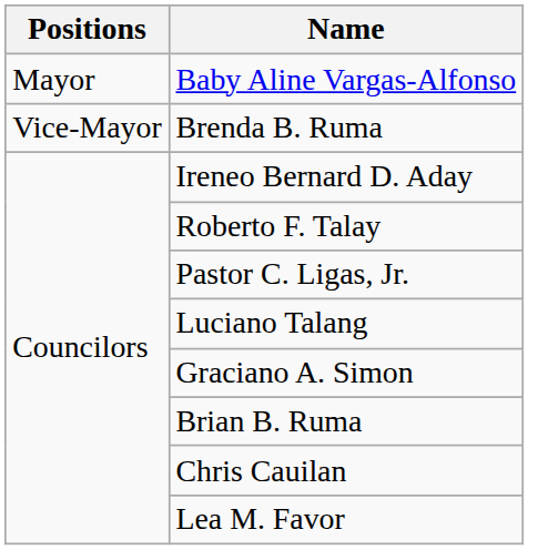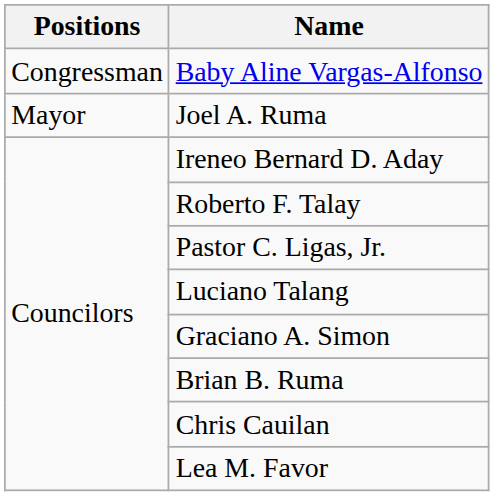 <table class="wikitable">
 <tr>
 <th>Positions</th>
 <th>Name</th>
 </tr>
 <tr>
-<td>Mayor</td>
+<td>Congressman</td>
 <td><a href='#'>Baby Aline Vargas-Alfonso</a></td>
 </tr>
 <tr>
-<td>Vice-Mayor</td>
-<td>Brenda B. Ruma</td>
+<td>Mayor</td>
+<td>Joel A. Ruma</td>
 </tr>
 <tr>
 <td rowspan="8">Councilors</td>
 <td>Ireneo Bernard D. Aday</td>
 </tr>
 <tr>
 <td>Roberto F. Talay</td>
 </tr>
 <tr>
 <td>Pastor C. Ligas, Jr.</td>
 </tr>
 <tr>
 <td>Luciano Talang</td>
 </tr>
 <tr>
 <td>Graciano A. Simon</td>
 </tr>
 <tr>
 <td>Brian B. Ruma</td>
 </tr>
 <tr>
 <td>Chris Cauilan</td>
 </tr>
 <tr>
 <td>Lea M. Favor</td>
 </tr>
 </table>
